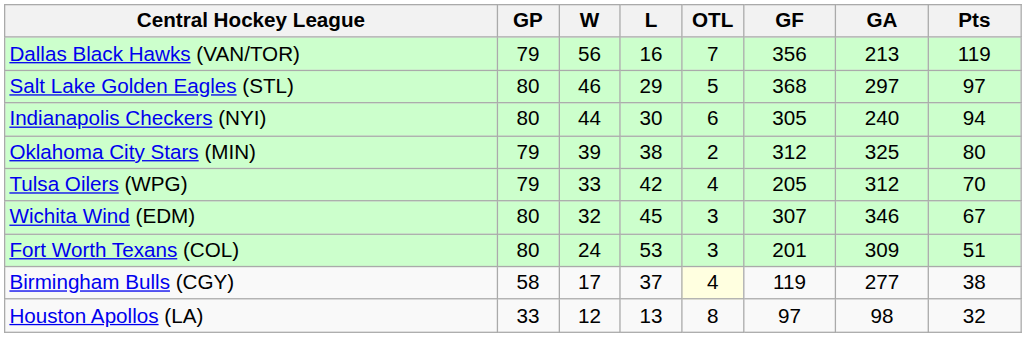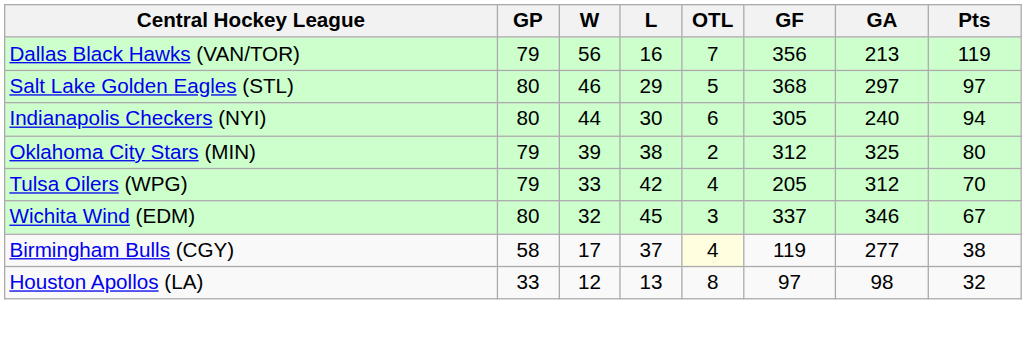 <table class="wikitable">
 <tr>
 <th width="40%" bgcolor="#e0e0e0">Central Hockey League</th>
 <th width="5%" bgcolor="#e0e0e0">GP</th>
 <th width="5%" bgcolor="#e0e0e0">W</th>
 <th width="5%" bgcolor="#e0e0e0">L</th>
 <th width="5%" bgcolor="#e0e0e0">OTL</th>
 <th width="7.5%" bgcolor="#e0e0e0">GF</th>
 <th width="7.5%" bgcolor="#e0e0e0">GA</th>
 <th width="7.5%" bgcolor="#e0e0e0">Pts</th>
 </tr>
 <tr align="center" bgcolor="#CCFFCC">
 <td align="left"><a href='#'>Dallas Black Hawks</a> (VAN/TOR)</td>
 <td>79</td>
 <td>56</td>
 <td>16</td>
 <td>7</td>
 <td>356</td>
 <td>213</td>
 <td>119</td>
 </tr>
 <tr align="center" bgcolor="#CCFFCC">
 <td align="left"><a href='#'>Salt Lake Golden Eagles</a> (STL)</td>
 <td>80</td>
 <td>46</td>
 <td>29</td>
 <td>5</td>
 <td>368</td>
 <td>297</td>
 <td>97</td>
 </tr>
 <tr align="center" bgcolor="#CCFFCC">
 <td align="left"><a href='#'>Indianapolis Checkers</a> (NYI)</td>
 <td>80</td>
 <td>44</td>
 <td>30</td>
 <td>6</td>
 <td>305</td>
 <td>240</td>
 <td>94</td>
 </tr>
 <tr align="center" bgcolor="#CCFFCC">
 <td align="left"><a href='#'>Oklahoma City Stars</a> (MIN)</td>
 <td>79</td>
 <td>39</td>
 <td>38</td>
 <td>2</td>
 <td>312</td>
 <td>325</td>
 <td>80</td>
 </tr>
 <tr align="center" bgcolor="#CCFFCC">
 <td align="left"><a href='#'>Tulsa Oilers</a> (WPG)</td>
 <td>79</td>
 <td>33</td>
 <td>42</td>
 <td>4</td>
 <td>205</td>
 <td>312</td>
 <td>70</td>
 </tr>
 <tr align="center" bgcolor="#CCFFCC">
 <td align="left"><a href='#'>Wichita Wind</a> (EDM)</td>
 <td>80</td>
 <td>32</td>
 <td>45</td>
 <td>3</td>
-<td>307</td>
+<td>337</td>
 <td>346</td>
 <td>67</td>
-</tr>
-<tr align="center" bgcolor="#CCFFCC">
-<td align="left"><a href='#'>Fort Worth Texans</a> (COL)</td>
-<td>80</td>
-<td>24</td>
-<td>53</td>
-<td>3</td>
-<td>201</td>
-<td>309</td>
-<td>51</td>
 </tr>
 <tr align="center">
 <td align="left"><a href='#'>Birmingham Bulls</a> (CGY)</td>
 <td>58</td>
 <td>17</td>
 <td>37</td>
 <td style="background: lightyellow;">4</td>
 <td>119</td>
 <td>277</td>
 <td>38</td>
 </tr>
 <tr align="center">
 <td align="left"><a href='#'>Houston Apollos</a> (LA)</td>
 <td>33</td>
 <td>12</td>
 <td>13</td>
 <td>8</td>
 <td>97</td>
 <td>98</td>
 <td>32</td>
 </tr>
 </table>
